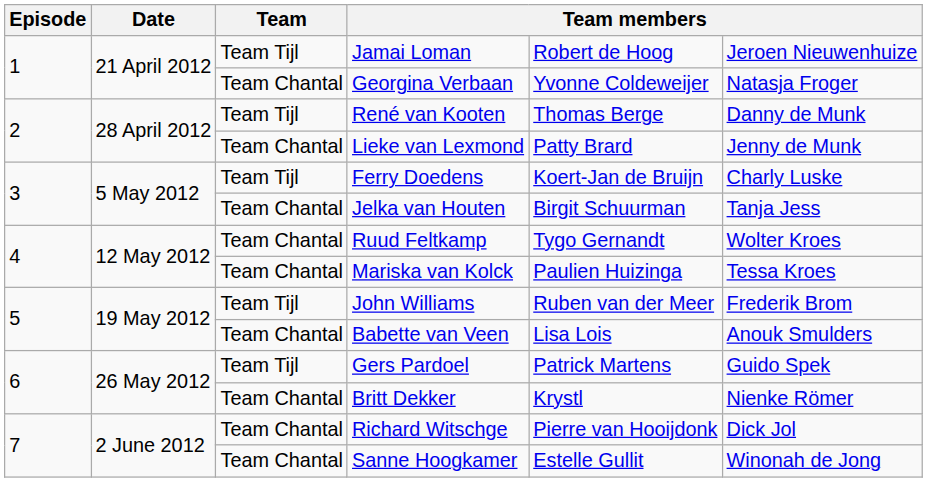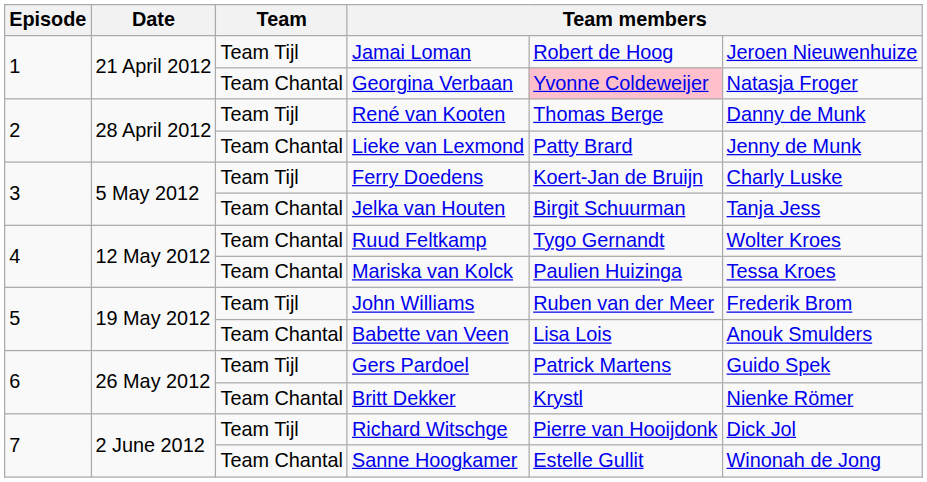 <table class="wikitable">
 <tr>
 <th>Episode</th>
 <th>Date</th>
 <th>Team</th>
 <th colspan="3">Team members</th>
 </tr>
 <tr>
 <td rowspan="2">1</td>
 <td rowspan="2">21 April 2012</td>
 <td>Team Tijl</td>
 <td><a href='#'>Jamai Loman</a></td>
 <td><a href='#'>Robert de Hoog</a></td>
 <td><a href='#'>Jeroen Nieuwenhuize</a></td>
 </tr>
 <tr>
 <td>Team Chantal</td>
 <td><a href='#'>Georgina Verbaan</a></td>
-<td><a href='#'>Yvonne Coldeweijer</a></td>
+<td style="background: pink;"><a href='#'>Yvonne Coldeweijer</a></td>
 <td><a href='#'>Natasja Froger</a></td>
 </tr>
 <tr>
 <td rowspan="2">2</td>
 <td rowspan="2">28 April 2012</td>
 <td>Team Tijl</td>
 <td><a href='#'>René van Kooten</a></td>
 <td><a href='#'>Thomas Berge</a></td>
 <td><a href='#'>Danny de Munk</a></td>
 </tr>
 <tr>
 <td>Team Chantal</td>
 <td><a href='#'>Lieke van Lexmond</a></td>
 <td><a href='#'>Patty Brard</a></td>
 <td><a href='#'>Jenny de Munk</a></td>
 </tr>
 <tr>
 <td rowspan="2">3</td>
 <td rowspan="2">5 May 2012</td>
 <td>Team Tijl</td>
 <td><a href='#'>Ferry Doedens</a></td>
 <td><a href='#'>Koert-Jan de Bruijn</a></td>
 <td><a href='#'>Charly Luske</a></td>
 </tr>
 <tr>
 <td>Team Chantal</td>
 <td><a href='#'>Jelka van Houten</a></td>
 <td><a href='#'>Birgit Schuurman</a></td>
 <td><a href='#'>Tanja Jess</a></td>
 </tr>
 <tr>
 <td rowspan="2">4</td>
 <td rowspan="2">12 May 2012</td>
 <td>Team Chantal</td>
 <td><a href='#'>Ruud Feltkamp</a></td>
 <td><a href='#'>Tygo Gernandt</a></td>
 <td><a href='#'>Wolter Kroes</a></td>
 </tr>
 <tr>
 <td>Team Chantal</td>
 <td><a href='#'>Mariska van Kolck</a></td>
 <td><a href='#'>Paulien Huizinga</a></td>
 <td><a href='#'>Tessa Kroes</a></td>
 </tr>
 <tr>
 <td rowspan="2">5</td>
 <td rowspan="2">19 May 2012</td>
 <td>Team Tijl</td>
 <td><a href='#'>John Williams</a></td>
 <td><a href='#'>Ruben van der Meer</a></td>
 <td><a href='#'>Frederik Brom</a></td>
 </tr>
 <tr>
 <td>Team Chantal</td>
 <td><a href='#'>Babette van Veen</a></td>
 <td><a href='#'>Lisa Lois</a></td>
 <td><a href='#'>Anouk Smulders</a></td>
 </tr>
 <tr>
 <td rowspan="2">6</td>
 <td rowspan="2">26 May 2012</td>
 <td>Team Tijl</td>
 <td><a href='#'>Gers Pardoel</a></td>
 <td><a href='#'>Patrick Martens</a></td>
 <td><a href='#'>Guido Spek</a></td>
 </tr>
 <tr>
 <td>Team Chantal</td>
 <td><a href='#'>Britt Dekker</a></td>
 <td><a href='#'>Krystl</a></td>
 <td><a href='#'>Nienke Römer</a></td>
 </tr>
 <tr>
 <td rowspan="2">7</td>
 <td rowspan="2">2 June 2012</td>
-<td>Team Chantal</td>
+<td>Team Tijl</td>
 <td><a href='#'>Richard Witschge</a></td>
 <td><a href='#'>Pierre van Hooijdonk</a></td>
 <td><a href='#'>Dick Jol</a></td>
 </tr>
 <tr>
 <td>Team Chantal</td>
 <td><a href='#'>Sanne Hoogkamer</a></td>
 <td><a href='#'>Estelle Gullit</a></td>
 <td><a href='#'>Winonah de Jong</a></td>
 </tr>
 </table>
